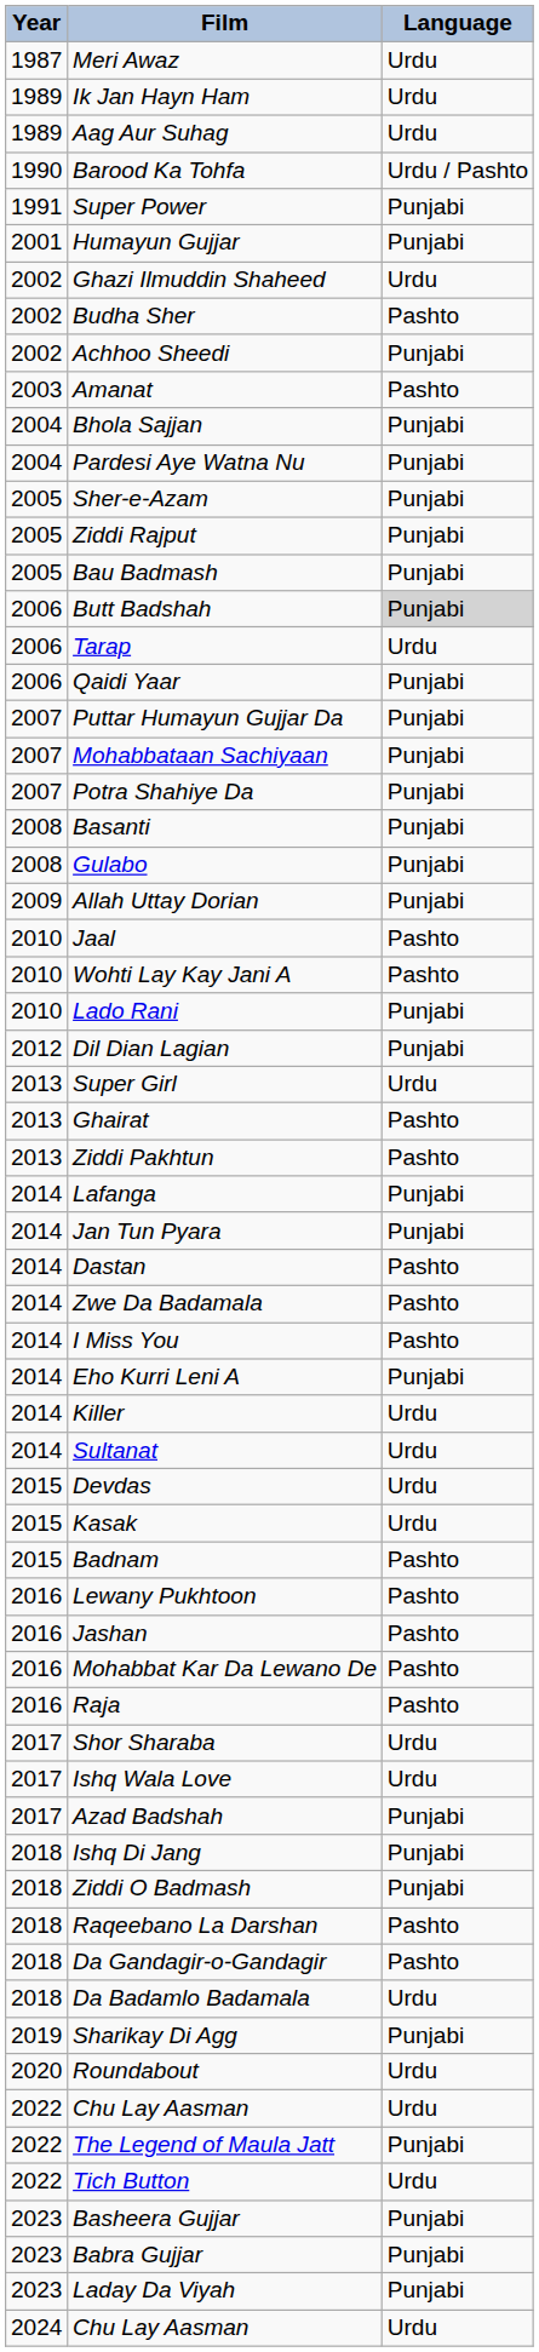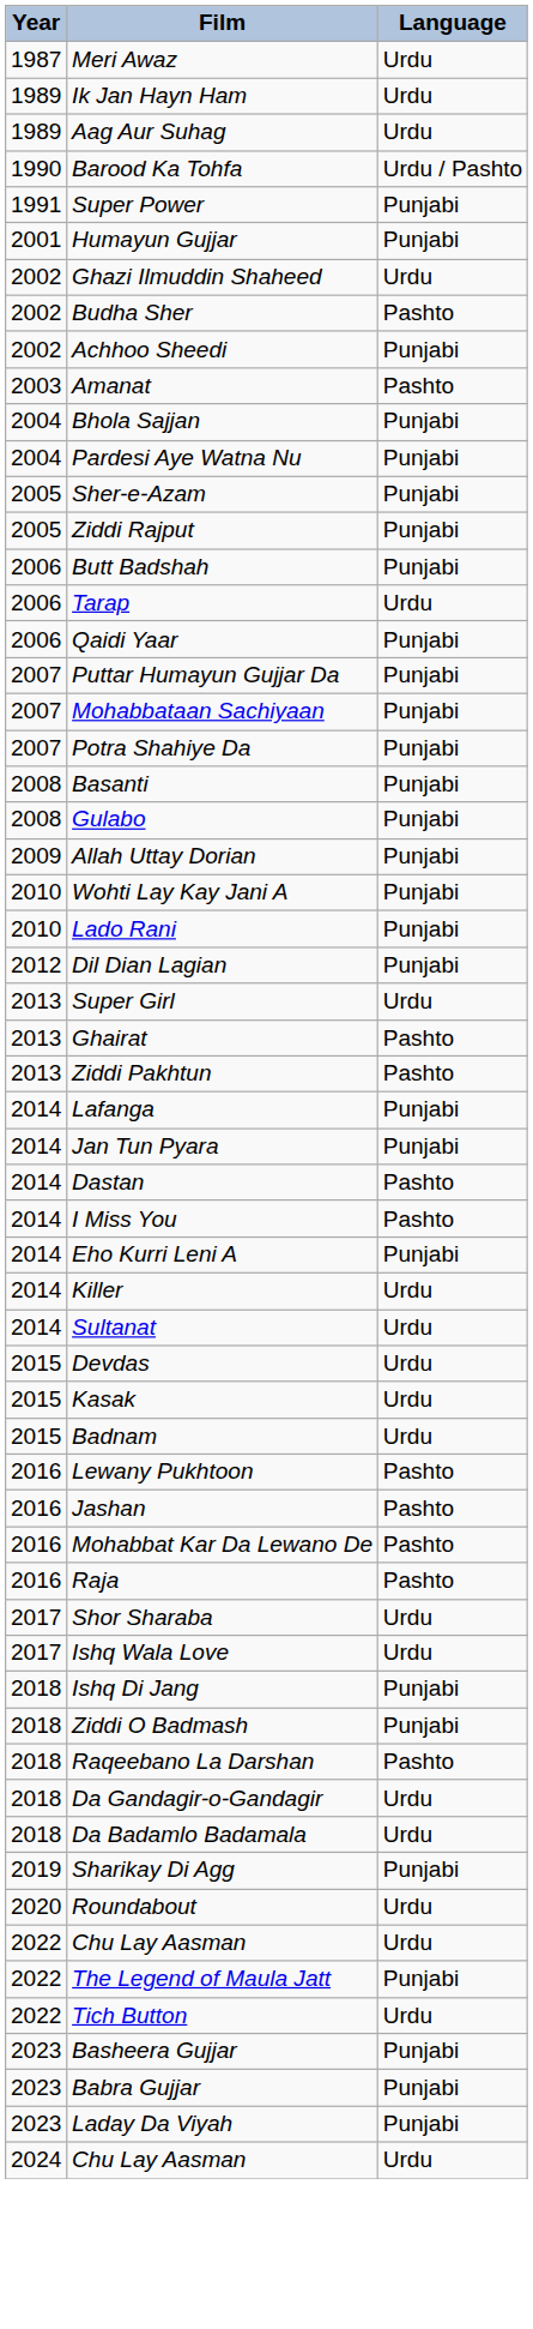 <table class="wikitable sortable plainrowheaders">
 <tr>
 <th style="background:#B0C4DE;">Year</th>
 <th style="background:#B0C4DE;">Film</th>
 <th style="background:#B0C4DE;">Language</th>
 </tr>
 <tr>
 <td>1987</td>
 <td><em>Meri Awaz</em></td>
 <td>Urdu</td>
 </tr>
 <tr>
 <td>1989</td>
 <td><em>Ik Jan Hayn Ham</em></td>
 <td>Urdu</td>
 </tr>
 <tr>
 <td>1989</td>
 <td><em>Aag Aur Suhag</em></td>
 <td>Urdu</td>
 </tr>
 <tr>
 <td>1990</td>
 <td><em>Barood Ka Tohfa</em></td>
 <td>Urdu / Pashto</td>
 </tr>
 <tr>
 <td>1991</td>
 <td><em>Super Power</em></td>
 <td>Punjabi</td>
 </tr>
 <tr>
 <td>2001</td>
 <td><em>Humayun Gujjar</em></td>
 <td>Punjabi</td>
 </tr>
 <tr>
 <td>2002</td>
 <td><em>Ghazi Ilmuddin Shaheed</em></td>
 <td>Urdu</td>
 </tr>
 <tr>
 <td>2002</td>
 <td><em>Budha Sher</em></td>
 <td>Pashto</td>
 </tr>
 <tr>
 <td>2002</td>
 <td><em>Achhoo Sheedi</em></td>
 <td>Punjabi</td>
 </tr>
 <tr>
 <td>2003</td>
 <td><em>Amanat</em></td>
 <td>Pashto</td>
 </tr>
 <tr>
 <td>2004</td>
 <td><em>Bhola Sajjan</em></td>
 <td>Punjabi</td>
 </tr>
 <tr>
 <td>2004</td>
 <td><em>Pardesi Aye Watna Nu</em></td>
 <td>Punjabi</td>
 </tr>
 <tr>
 <td>2005</td>
 <td><em>Sher-e-Azam</em></td>
 <td>Punjabi</td>
 </tr>
 <tr>
 <td>2005</td>
 <td><em>Ziddi Rajput</em></td>
 <td>Punjabi</td>
 </tr>
 <tr>
-<td>2005</td>
-<td><em>Bau Badmash</em></td>
-<td>Punjabi</td>
-</tr>
-<tr>
 <td>2006</td>
 <td><em>Butt Badshah</em></td>
-<td style="background: lightgrey;">Punjabi</td>
+<td>Punjabi</td>
 </tr>
 <tr>
 <td>2006</td>
 <td><em><a href='#'>Tarap</a></em></td>
 <td>Urdu</td>
 </tr>
 <tr>
 <td>2006</td>
 <td><em>Qaidi Yaar</em></td>
 <td>Punjabi</td>
 </tr>
 <tr>
 <td>2007</td>
 <td><em>Puttar Humayun Gujjar Da</em></td>
 <td>Punjabi</td>
 </tr>
 <tr>
 <td>2007</td>
 <td><em><a href='#'>Mohabbataan Sachiyaan</a></em></td>
 <td>Punjabi</td>
 </tr>
 <tr>
 <td>2007</td>
 <td><em>Potra Shahiye Da</em></td>
 <td>Punjabi</td>
 </tr>
 <tr>
 <td>2008</td>
 <td><em>Basanti</em></td>
 <td>Punjabi</td>
 </tr>
 <tr>
 <td>2008</td>
 <td><em><a href='#'>Gulabo</a></em></td>
 <td>Punjabi</td>
 </tr>
 <tr>
 <td>2009</td>
 <td><em>Allah Uttay Dorian</em></td>
 <td>Punjabi</td>
 </tr>
 <tr>
 <td>2010</td>
-<td><em>Jaal</em></td>
-<td>Pashto</td>
-</tr>
-<tr>
-<td>2010</td>
 <td><em>Wohti Lay Kay Jani A</em></td>
-<td>Pashto</td>
+<td>Punjabi</td>
 </tr>
 <tr>
 <td>2010</td>
 <td><em><a href='#'>Lado Rani</a></em></td>
 <td>Punjabi</td>
 </tr>
 <tr>
 <td>2012</td>
 <td><em>Dil Dian Lagian</em></td>
 <td>Punjabi</td>
 </tr>
 <tr>
 <td>2013</td>
 <td><em>Super Girl</em></td>
 <td>Urdu</td>
 </tr>
 <tr>
 <td>2013</td>
 <td><em>Ghairat</em></td>
 <td>Pashto</td>
 </tr>
 <tr>
 <td>2013</td>
 <td><em>Ziddi Pakhtun</em></td>
 <td>Pashto</td>
 </tr>
 <tr>
 <td>2014</td>
 <td><em>Lafanga</em></td>
 <td>Punjabi</td>
 </tr>
 <tr>
 <td>2014</td>
 <td><em>Jan Tun Pyara</em></td>
 <td>Punjabi</td>
 </tr>
 <tr>
 <td>2014</td>
 <td><em>Dastan</em></td>
 <td>Pashto</td>
 </tr>
 <tr>
 <td>2014</td>
-<td><em>Zwe Da Badamala</em></td>
-<td>Pashto</td>
-</tr>
-<tr>
-<td>2014</td>
 <td><em>I Miss You</em></td>
 <td>Pashto</td>
 </tr>
 <tr>
 <td>2014</td>
 <td><em>Eho Kurri Leni A</em></td>
 <td>Punjabi</td>
 </tr>
 <tr>
 <td>2014</td>
 <td><em>Killer</em></td>
 <td>Urdu</td>
 </tr>
 <tr>
 <td>2014</td>
 <td><em><a href='#'>Sultanat</a></em></td>
 <td>Urdu</td>
 </tr>
 <tr>
 <td>2015</td>
 <td><em>Devdas</em></td>
 <td>Urdu</td>
 </tr>
 <tr>
 <td>2015</td>
 <td><em>Kasak</em></td>
 <td>Urdu</td>
 </tr>
 <tr>
 <td>2015</td>
 <td><em>Badnam</em></td>
-<td>Pashto</td>
+<td>Urdu</td>
 </tr>
 <tr>
 <td>2016</td>
 <td><em>Lewany Pukhtoon</em></td>
 <td>Pashto</td>
 </tr>
 <tr>
 <td>2016</td>
 <td><em>Jashan</em></td>
 <td>Pashto</td>
 </tr>
 <tr>
 <td>2016</td>
 <td><em>Mohabbat Kar Da Lewano De</em></td>
 <td>Pashto</td>
 </tr>
 <tr>
 <td>2016</td>
 <td><em>Raja</em></td>
 <td>Pashto</td>
 </tr>
 <tr>
 <td>2017</td>
 <td><em>Shor Sharaba</em></td>
 <td>Urdu</td>
 </tr>
 <tr>
 <td>2017</td>
 <td><em>Ishq Wala Love</em></td>
 <td>Urdu</td>
 </tr>
 <tr>
-<td>2017</td>
-<td><em>Azad Badshah</em></td>
-<td>Punjabi</td>
-</tr>
-<tr>
 <td>2018</td>
 <td><em>Ishq Di Jang</em></td>
 <td>Punjabi</td>
 </tr>
 <tr>
 <td>2018</td>
 <td><em>Ziddi O Badmash</em></td>
 <td>Punjabi</td>
 </tr>
 <tr>
 <td>2018</td>
 <td><em>Raqeebano La Darshan</em></td>
 <td>Pashto</td>
 </tr>
 <tr>
 <td>2018</td>
 <td><em>Da Gandagir-o-Gandagir</em></td>
-<td>Pashto</td>
+<td>Urdu</td>
 </tr>
 <tr>
 <td>2018</td>
 <td><em>Da Badamlo Badamala</em></td>
 <td>Urdu</td>
 </tr>
 <tr>
 <td>2019</td>
 <td><em>Sharikay Di Agg</em></td>
 <td>Punjabi</td>
 </tr>
 <tr>
 <td>2020</td>
 <td><em>Roundabout</em></td>
 <td>Urdu</td>
 </tr>
 <tr>
 <td>2022</td>
 <td><em>Chu Lay Aasman</em></td>
 <td>Urdu</td>
 </tr>
 <tr>
 <td>2022</td>
 <td><em><a href='#'>The Legend of Maula Jatt</a></em></td>
 <td>Punjabi</td>
 </tr>
 <tr>
 <td>2022</td>
 <td><em><a href='#'>Tich Button</a></em></td>
 <td>Urdu</td>
 </tr>
 <tr>
 <td>2023</td>
 <td><em>Basheera Gujjar</em></td>
 <td>Punjabi</td>
 </tr>
 <tr>
 <td>2023</td>
 <td><em>Babra Gujjar</em></td>
 <td>Punjabi</td>
 </tr>
 <tr>
 <td>2023</td>
 <td><em>Laday Da Viyah</em></td>
 <td>Punjabi</td>
 </tr>
 <tr>
 <td>2024</td>
 <td><em>Chu Lay Aasman</em></td>
 <td>Urdu</td>
 </tr>
 </table>
